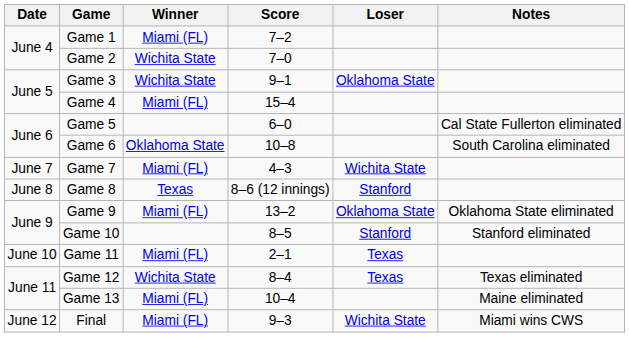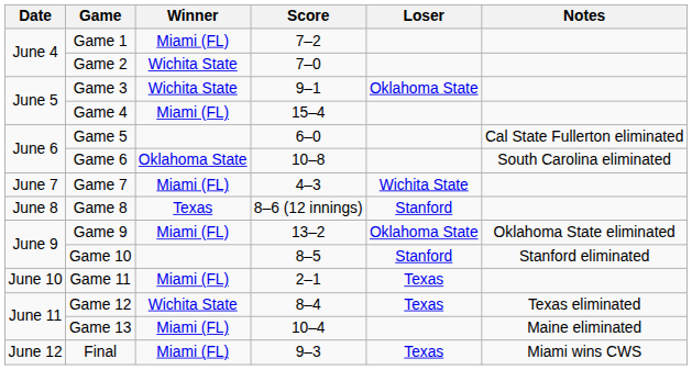 <table class="wikitable">
 <tr>
 <th>Date</th>
 <th>Game</th>
 <th>Winner</th>
 <th>Score</th>
 <th>Loser</th>
 <th>Notes</th>
 </tr>
 <tr align=center>
 <td rowspan=2>June 4</td>
 <td>Game 1</td>
 <td><a href='#'>Miami (FL)</a></td>
 <td>7–2</td>
 <td></td>
 <td></td>
 </tr>
 <tr align=center>
 <td>Game 2</td>
 <td><a href='#'>Wichita State</a></td>
 <td>7–0</td>
 <td></td>
 <td></td>
 </tr>
 <tr align=center>
 <td rowspan=2>June 5</td>
 <td>Game 3</td>
 <td><a href='#'>Wichita State</a></td>
 <td>9–1</td>
 <td><a href='#'>Oklahoma State</a></td>
 <td></td>
 </tr>
 <tr align=center>
 <td>Game 4</td>
 <td><a href='#'>Miami (FL)</a></td>
 <td>15–4</td>
 <td></td>
 <td></td>
 </tr>
 <tr align=center>
 <td rowspan=2>June 6</td>
 <td>Game 5</td>
 <td></td>
 <td>6–0</td>
 <td></td>
 <td>Cal State Fullerton eliminated</td>
 </tr>
 <tr align=center>
 <td>Game 6</td>
 <td><a href='#'>Oklahoma State</a></td>
 <td>10–8</td>
 <td></td>
 <td>South Carolina eliminated</td>
 </tr>
 <tr align=center>
 <td>June 7</td>
 <td>Game 7</td>
 <td><a href='#'>Miami (FL)</a></td>
 <td>4–3</td>
 <td><a href='#'>Wichita State</a></td>
 <td></td>
 </tr>
 <tr align=center>
 <td>June 8</td>
 <td>Game 8</td>
 <td><a href='#'>Texas</a></td>
 <td>8–6 (12 innings)</td>
 <td><a href='#'>Stanford</a></td>
 <td></td>
 </tr>
 <tr align=center>
 <td rowspan=2>June 9</td>
 <td>Game 9</td>
 <td><a href='#'>Miami (FL)</a></td>
 <td>13–2</td>
 <td><a href='#'>Oklahoma State</a></td>
 <td>Oklahoma State eliminated</td>
 </tr>
 <tr align=center>
 <td>Game 10</td>
 <td></td>
 <td>8–5</td>
 <td><a href='#'>Stanford</a></td>
 <td>Stanford eliminated</td>
 </tr>
 <tr align=center>
 <td>June 10</td>
 <td>Game 11</td>
 <td><a href='#'>Miami (FL)</a></td>
 <td>2–1</td>
 <td><a href='#'>Texas</a></td>
 <td></td>
 </tr>
 <tr align=center>
 <td rowspan=2>June 11</td>
 <td>Game 12</td>
 <td><a href='#'>Wichita State</a></td>
 <td>8–4</td>
 <td><a href='#'>Texas</a></td>
 <td>Texas eliminated</td>
 </tr>
 <tr align=center>
 <td>Game 13</td>
 <td><a href='#'>Miami (FL)</a></td>
 <td>10–4</td>
 <td></td>
 <td>Maine eliminated</td>
 </tr>
 <tr align=center>
 <td>June 12</td>
 <td>Final</td>
 <td><a href='#'>Miami (FL)</a></td>
 <td>9–3</td>
-<td><a href='#'>Wichita State</a></td>
+<td><a href='#'>Texas</a></td>
 <td>Miami wins CWS</td>
 </tr>
 </table>
